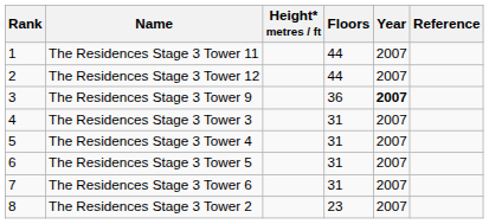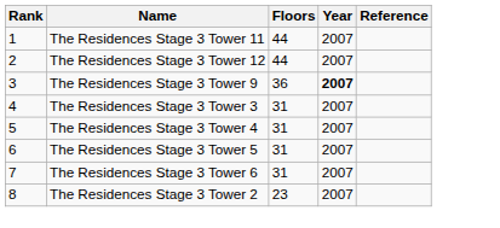 <table class="wikitable sortable">
 <tr>
 <th>Rank</th>
 <th>Name</th>
-<th>Height*<br><small>metres / ft</small></th>
 <th>Floors</th>
 <th>Year</th>
 <th>Reference</th>
 </tr>
 <tr>
 <td>1</td>
 <td>The Residences Stage 3 Tower 11</td>
-<td></td>
 <td>44</td>
 <td>2007</td>
 <td></td>
 </tr>
 <tr>
 <td>2</td>
 <td>The Residences Stage 3 Tower 12</td>
-<td></td>
 <td>44</td>
 <td>2007</td>
 <td></td>
 </tr>
 <tr>
 <td>3</td>
 <td>The Residences Stage 3 Tower 9</td>
-<td></td>
 <td>36</td>
 <td><strong>2007</strong></td>
 <td></td>
 </tr>
 <tr>
 <td>4</td>
 <td>The Residences Stage 3 Tower 3</td>
-<td></td>
 <td>31</td>
 <td>2007</td>
 <td></td>
 </tr>
 <tr>
 <td>5</td>
 <td>The Residences Stage 3 Tower 4</td>
-<td></td>
 <td>31</td>
 <td>2007</td>
 <td></td>
 </tr>
 <tr>
 <td>6</td>
 <td>The Residences Stage 3 Tower 5</td>
-<td></td>
 <td>31</td>
 <td>2007</td>
 <td></td>
 </tr>
 <tr>
 <td>7</td>
 <td>The Residences Stage 3 Tower 6</td>
-<td></td>
 <td>31</td>
 <td>2007</td>
 <td></td>
 </tr>
 <tr>
 <td>8</td>
 <td>The Residences Stage 3 Tower 2</td>
-<td></td>
 <td>23</td>
 <td>2007</td>
 <td></td>
 </tr>
 </table>
